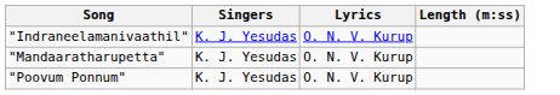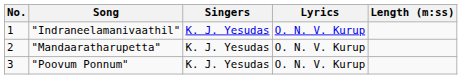 <table class="wikitable" style="font-size:95%;">
 <tr>
+<th>No.</th>
 <th>Song</th>
 <th>Singers</th>
 <th>Lyrics</th>
 <th>Length (m:ss)</th>
 </tr>
 <tr>
+<td>1</td>
 <td>"Indraneelamanivaathil"</td>
 <td><a href='#'>K. J. Yesudas</a></td>
 <td><a href='#'>O. N. V. Kurup</a></td>
 <td></td>
 </tr>
 <tr>
+<td>2</td>
 <td>"Mandaaratharupetta"</td>
 <td>K. J. Yesudas</td>
 <td>O. N. V. Kurup</td>
 <td></td>
 </tr>
 <tr>
+<td>3</td>
 <td>"Poovum Ponnum"</td>
 <td>K. J. Yesudas</td>
 <td>O. N. V. Kurup</td>
 <td></td>
 </tr>
 </table>
